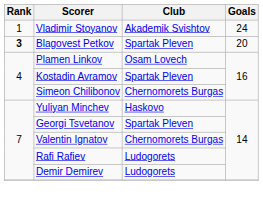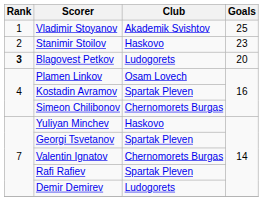 <table class="wikitable" style="text-align:center">
 <tr>
 <th>Rank</th>
 <th>Scorer</th>
 <th>Club</th>
 <th>Goals</th>
 </tr>
 <tr>
 <td rowspan="1">1</td>
 <td align="left"> <a href='#'>Vladimir Stoyanov</a></td>
 <td align="left"><a href='#'>Akademik Svishtov</a></td>
-<td rowspan="1">24</td>
+<td rowspan="1">25</td>
+</tr>
+<tr>
+<td rowspan="1">2</td>
+<td align="left"> <a href='#'>Stanimir Stoilov</a></td>
+<td align="left"><a href='#'>Haskovo</a></td>
+<td rowspan="1">23</td>
 </tr>
 <tr>
 <td rowspan="1"><strong>3</strong></td>
 <td align="left"> <a href='#'>Blagovest Petkov</a></td>
-<td align="left"><a href='#'>Spartak Pleven</a></td>
+<td align="left"><a href='#'>Ludogorets</a></td>
 <td rowspan="1">20</td>
 </tr>
 <tr>
 <td rowspan="3">4</td>
 <td align="left"> <a href='#'>Plamen Linkov</a></td>
 <td align="left"><a href='#'>Osam Lovech</a></td>
 <td rowspan="3">16</td>
 </tr>
 <tr>
 <td align="left"> <a href='#'>Kostadin Avramov</a></td>
 <td align="left"><a href='#'>Spartak Pleven</a></td>
 </tr>
 <tr>
 <td align="left"> <a href='#'>Simeon Chilibonov</a></td>
 <td align="left"><a href='#'>Chernomorets Burgas</a></td>
 </tr>
 <tr>
 <td rowspan="5">7</td>
 <td align="left"> <a href='#'>Yuliyan Minchev</a></td>
 <td align="left"><a href='#'>Haskovo</a></td>
 <td rowspan="5">14</td>
 </tr>
 <tr>
 <td align="left"> <a href='#'>Georgi Tsvetanov</a></td>
 <td align="left"><a href='#'>Spartak Pleven</a></td>
 </tr>
 <tr>
 <td align="left"> <a href='#'>Valentin Ignatov</a></td>
 <td align="left"><a href='#'>Chernomorets Burgas</a></td>
 </tr>
 <tr>
 <td align="left"> <a href='#'>Rafi Rafiev</a></td>
-<td align="left"><a href='#'>Ludogorets</a></td>
+<td align="left"><a href='#'>Spartak Pleven</a></td>
 </tr>
 <tr>
 <td align="left"> <a href='#'>Demir Demirev</a></td>
 <td align="left"><a href='#'>Ludogorets</a></td>
 </tr>
 <tr>
 </tr>
 </table>
